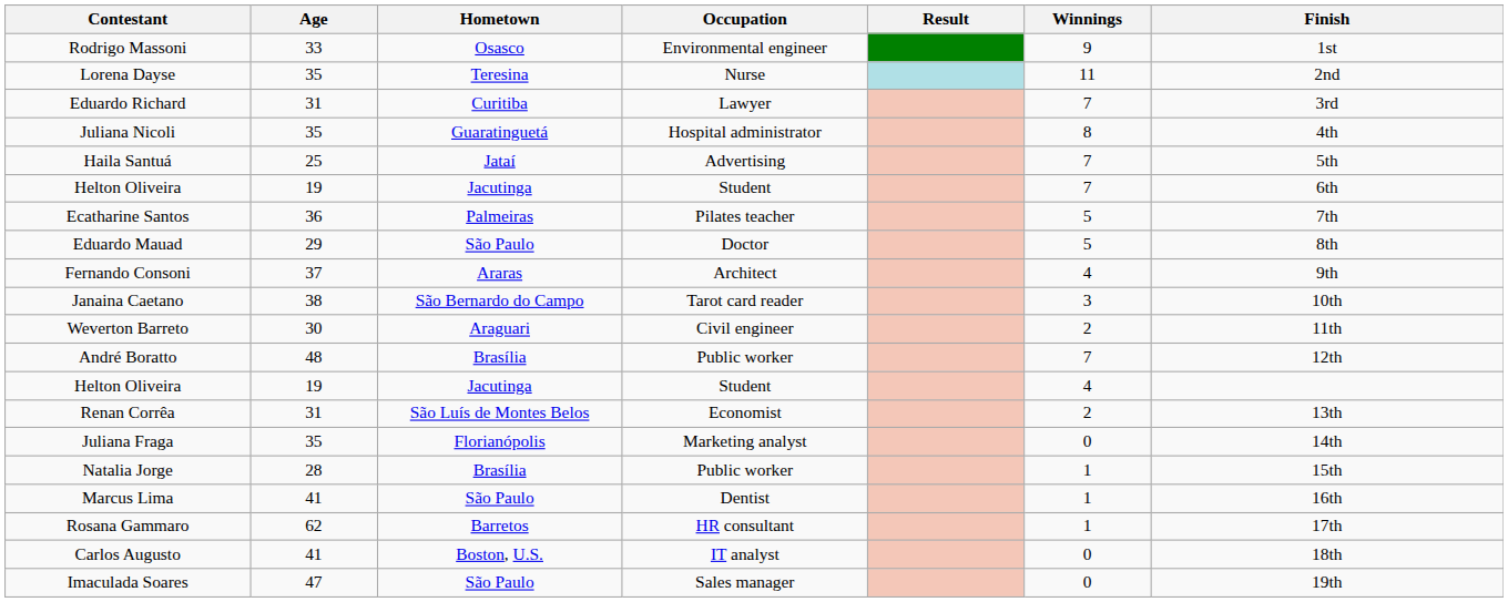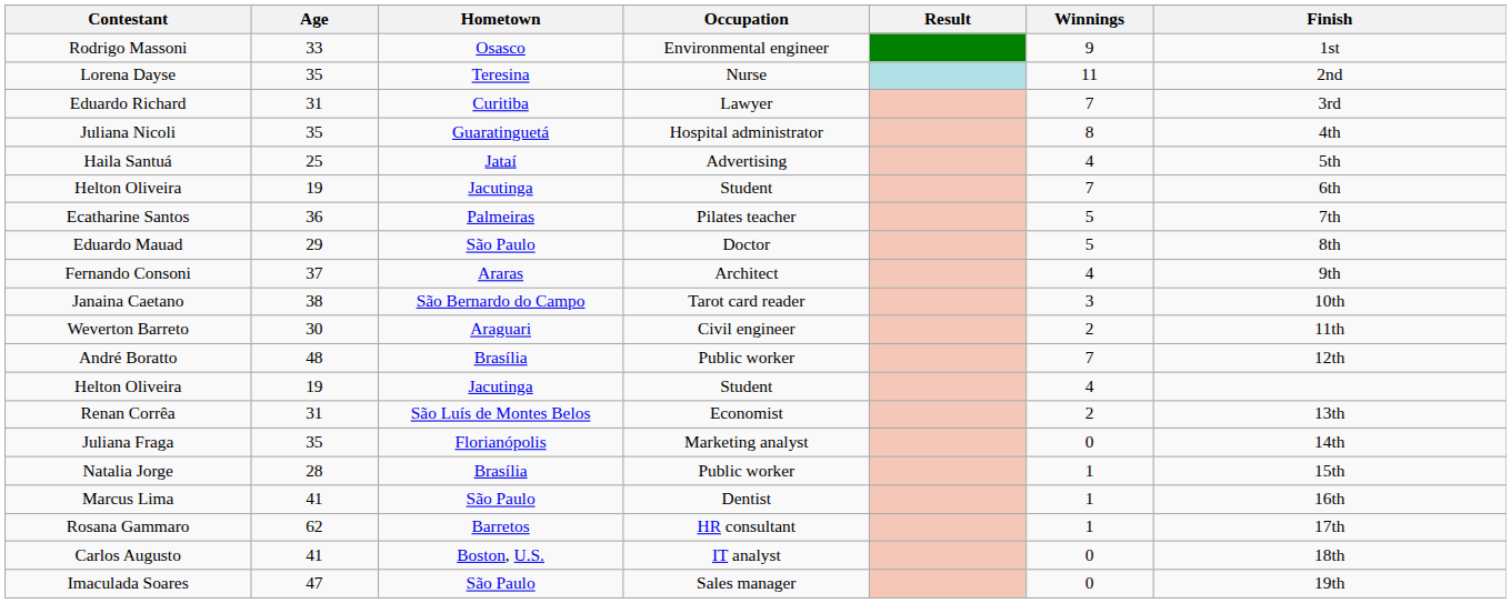 <table class="wikitable sortable" style="margin:1em auto; text-align:center; font-size:90%; width:100%;">
 <tr>
 <th width="200px">Contestant</th>
 <th width="100px">Age</th>
 <th width="200px">Hometown</th>
 <th width="200px">Occupation</th>
 <th width="125px">Result</th>
 <th width="100px">Winnings</th>
 <th>Finish</th>
 </tr>
 <tr>
 <td>Rodrigo Massoni</td>
 <td>33</td>
 <td><a href='#'>Osasco</a></td>
 <td>Environmental engineer</td>
 <td bgcolor=008000></td>
 <td>9</td>
 <td>1st</td>
 </tr>
 <tr>
 <td>Lorena Dayse</td>
 <td>35</td>
 <td><a href='#'>Teresina</a></td>
 <td>Nurse</td>
 <td bgcolor=B0E0E6></td>
 <td>11</td>
 <td>2nd</td>
 </tr>
 <tr>
 <td>Eduardo Richard</td>
 <td>31</td>
 <td><a href='#'>Curitiba</a></td>
 <td>Lawyer</td>
 <td bgcolor=F4C7B8></td>
 <td>7</td>
 <td>3rd</td>
 </tr>
 <tr>
 <td>Juliana Nicoli</td>
 <td>35</td>
 <td><a href='#'>Guaratinguetá</a></td>
 <td>Hospital administrator</td>
 <td bgcolor=F4C7B8></td>
 <td>8</td>
 <td>4th</td>
 </tr>
 <tr>
 <td>Haila Santuá</td>
 <td>25</td>
 <td><a href='#'>Jataí</a></td>
 <td>Advertising</td>
 <td bgcolor=F4C7B8></td>
-<td>7</td>
+<td>4</td>
 <td>5th</td>
 </tr>
 <tr>
 <td>Helton Oliveira</td>
 <td>19</td>
 <td><a href='#'>Jacutinga</a></td>
 <td>Student</td>
 <td bgcolor=F4C7B8></td>
 <td>7</td>
 <td>6th</td>
 </tr>
 <tr>
 <td>Ecatharine Santos</td>
 <td>36</td>
 <td><a href='#'>Palmeiras</a></td>
 <td>Pilates teacher</td>
 <td bgcolor=F4C7B8></td>
 <td>5</td>
 <td>7th</td>
 </tr>
 <tr>
 <td>Eduardo Mauad</td>
 <td>29</td>
 <td><a href='#'>São Paulo</a></td>
 <td>Doctor</td>
 <td bgcolor=F4C7B8></td>
 <td>5</td>
 <td>8th</td>
 </tr>
 <tr>
 <td>Fernando Consoni</td>
 <td>37</td>
 <td><a href='#'>Araras</a></td>
 <td>Architect</td>
 <td bgcolor=F4C7B8></td>
 <td>4</td>
 <td>9th</td>
 </tr>
 <tr>
 <td>Janaina Caetano</td>
 <td>38</td>
 <td><a href='#'>São Bernardo do Campo</a></td>
 <td>Tarot card reader</td>
 <td bgcolor=F4C7B8></td>
 <td>3</td>
 <td>10th</td>
 </tr>
 <tr>
 <td>Weverton Barreto</td>
 <td>30</td>
 <td><a href='#'>Araguari</a></td>
 <td>Civil engineer</td>
 <td bgcolor=F4C7B8></td>
 <td>2</td>
 <td>11th</td>
 </tr>
 <tr>
 <td>André Boratto</td>
 <td>48</td>
 <td><a href='#'>Brasília</a></td>
 <td>Public worker</td>
 <td bgcolor=F4C7B8></td>
 <td>7</td>
 <td>12th</td>
 </tr>
 <tr>
 <td>Helton Oliveira</td>
 <td>19</td>
 <td><a href='#'>Jacutinga</a></td>
 <td>Student</td>
 <td bgcolor=F4C7B8></td>
 <td>4</td>
 <td></td>
 </tr>
 <tr>
 <td>Renan Corrêa</td>
 <td>31</td>
 <td><a href='#'>São Luís de Montes Belos</a></td>
 <td>Economist</td>
 <td bgcolor=F4C7B8></td>
 <td>2</td>
 <td>13th</td>
 </tr>
 <tr>
 <td>Juliana Fraga</td>
 <td>35</td>
 <td><a href='#'>Florianópolis</a></td>
 <td>Marketing analyst</td>
 <td bgcolor=F4C7B8></td>
 <td>0</td>
 <td>14th</td>
 </tr>
 <tr>
 <td>Natalia Jorge</td>
 <td>28</td>
 <td><a href='#'>Brasília</a></td>
 <td>Public worker</td>
 <td bgcolor=F4C7B8></td>
 <td>1</td>
 <td>15th</td>
 </tr>
 <tr>
 <td>Marcus Lima</td>
 <td>41</td>
 <td><a href='#'>São Paulo</a></td>
 <td>Dentist</td>
 <td bgcolor=F4C7B8></td>
 <td>1</td>
 <td>16th</td>
 </tr>
 <tr>
 <td>Rosana Gammaro</td>
 <td>62</td>
 <td><a href='#'>Barretos</a></td>
 <td><a href='#'>HR</a> consultant</td>
 <td bgcolor=F4C7B8></td>
 <td>1</td>
 <td>17th</td>
 </tr>
 <tr>
 <td>Carlos Augusto</td>
 <td>41</td>
 <td><a href='#'>Boston</a>, <a href='#'>U.S.</a></td>
 <td><a href='#'>IT</a> analyst</td>
 <td bgcolor=F4C7B8></td>
 <td>0</td>
 <td>18th</td>
 </tr>
 <tr>
 <td>Imaculada Soares</td>
 <td>47</td>
 <td><a href='#'>São Paulo</a></td>
 <td>Sales manager</td>
 <td bgcolor=F4C7B8></td>
 <td>0</td>
 <td>19th</td>
 </tr>
 </table>
